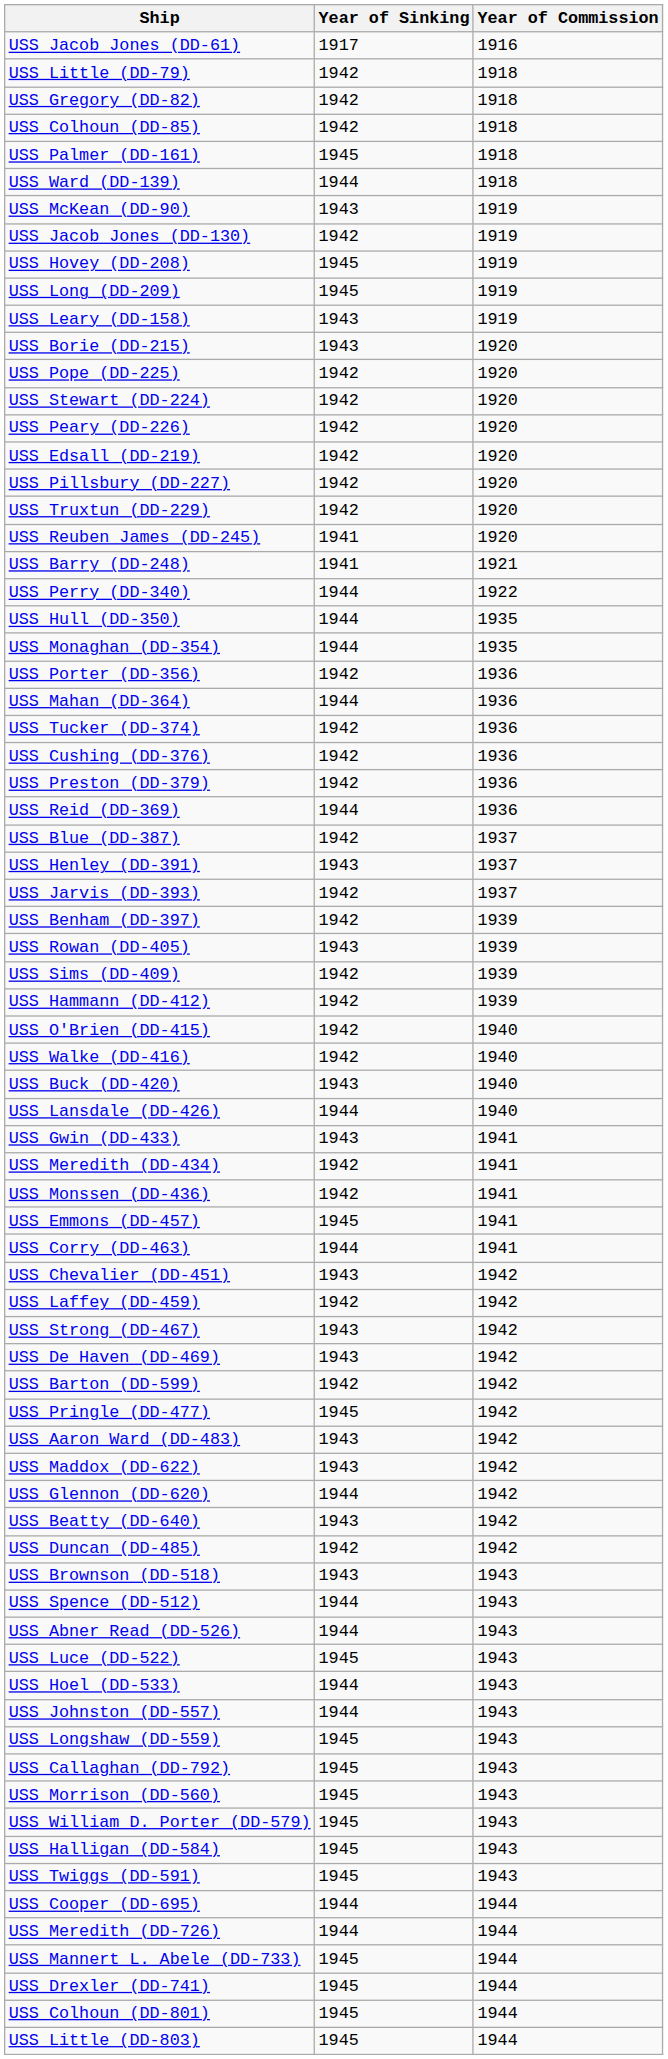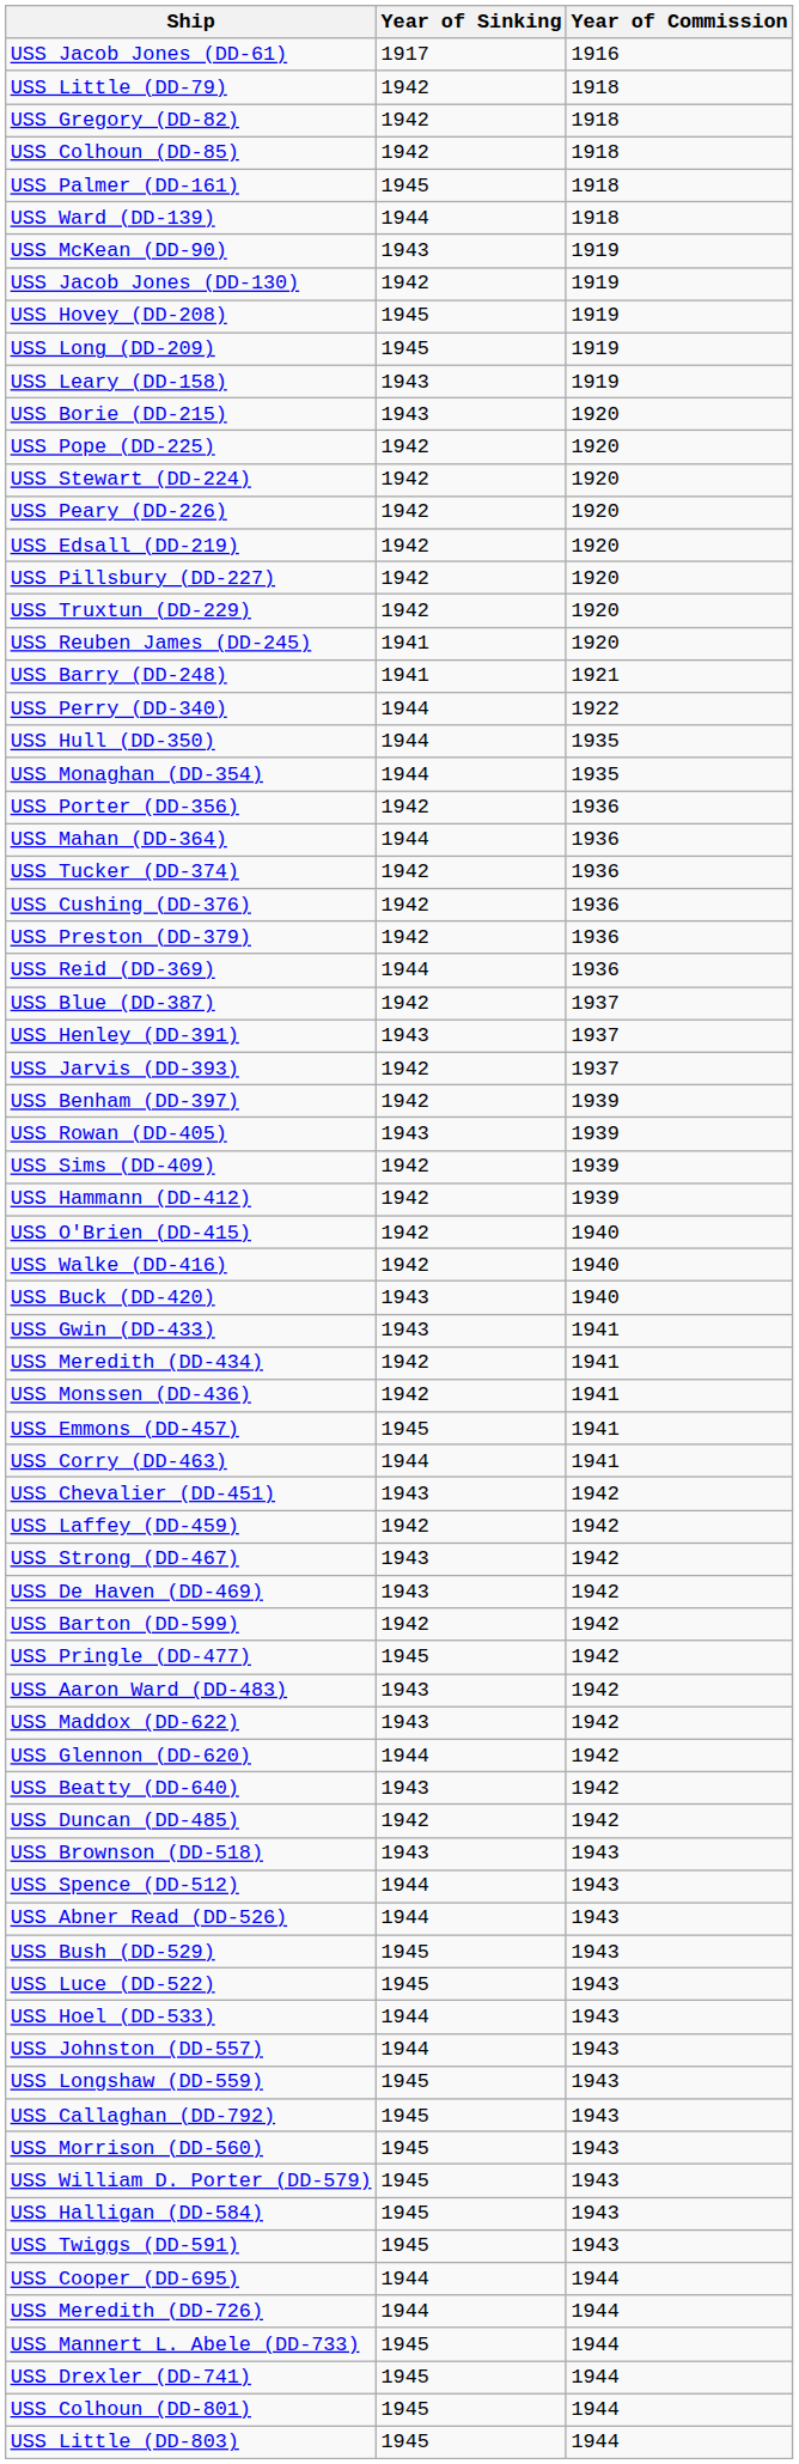 <table class="wikitable sortable">
 <tr>
 <th>Ship</th>
 <th>Year of Sinking</th>
 <th>Year of Commission</th>
 </tr>
 <tr>
 <td><a href='#'>USS Jacob Jones (DD-61)</a></td>
 <td>1917</td>
 <td>1916</td>
 </tr>
 <tr>
 <td><a href='#'>USS Little (DD-79)</a></td>
 <td>1942</td>
 <td>1918</td>
 </tr>
 <tr>
 <td><a href='#'>USS Gregory (DD-82)</a></td>
 <td>1942</td>
 <td>1918</td>
 </tr>
 <tr>
 <td><a href='#'>USS Colhoun (DD-85)</a></td>
 <td>1942</td>
 <td>1918</td>
 </tr>
 <tr>
 <td><a href='#'>USS Palmer (DD-161)</a></td>
 <td>1945</td>
 <td>1918</td>
 </tr>
 <tr>
 <td><a href='#'>USS Ward (DD-139)</a></td>
 <td>1944</td>
 <td>1918</td>
 </tr>
 <tr>
 <td><a href='#'>USS McKean (DD-90)</a></td>
 <td>1943</td>
 <td>1919</td>
 </tr>
 <tr>
 <td><a href='#'>USS Jacob Jones (DD-130)</a></td>
 <td>1942</td>
 <td>1919</td>
 </tr>
 <tr>
 <td><a href='#'>USS Hovey (DD-208)</a></td>
 <td>1945</td>
 <td>1919</td>
 </tr>
 <tr>
 <td><a href='#'>USS Long (DD-209)</a></td>
 <td>1945</td>
 <td>1919</td>
 </tr>
 <tr>
 <td><a href='#'>USS Leary (DD-158)</a></td>
 <td>1943</td>
 <td>1919</td>
 </tr>
 <tr>
 <td><a href='#'>USS Borie (DD-215)</a></td>
 <td>1943</td>
 <td>1920</td>
 </tr>
 <tr>
 <td><a href='#'>USS Pope (DD-225)</a></td>
 <td>1942</td>
 <td>1920</td>
 </tr>
 <tr>
 <td><a href='#'>USS Stewart (DD-224)</a></td>
 <td>1942</td>
 <td>1920</td>
 </tr>
 <tr>
 <td><a href='#'>USS Peary (DD-226)</a></td>
 <td>1942</td>
 <td>1920</td>
 </tr>
 <tr>
 <td><a href='#'>USS Edsall (DD-219)</a></td>
 <td>1942</td>
 <td>1920</td>
 </tr>
 <tr>
 <td><a href='#'>USS Pillsbury (DD-227)</a></td>
 <td>1942</td>
 <td>1920</td>
 </tr>
 <tr>
 <td><a href='#'>USS Truxtun (DD-229)</a></td>
 <td>1942</td>
 <td>1920</td>
 </tr>
 <tr>
 <td><a href='#'>USS Reuben James (DD-245)</a></td>
 <td>1941</td>
 <td>1920</td>
 </tr>
 <tr>
 <td><a href='#'>USS Barry (DD-248)</a></td>
 <td>1941</td>
 <td>1921</td>
 </tr>
 <tr>
 <td><a href='#'>USS Perry (DD-340)</a></td>
 <td>1944</td>
 <td>1922</td>
 </tr>
 <tr>
 <td><a href='#'>USS Hull (DD-350)</a></td>
 <td>1944</td>
 <td>1935</td>
 </tr>
 <tr>
 <td><a href='#'>USS Monaghan (DD-354)</a></td>
 <td>1944</td>
 <td>1935</td>
 </tr>
 <tr>
 <td><a href='#'>USS Porter (DD-356)</a></td>
 <td>1942</td>
 <td>1936</td>
 </tr>
 <tr>
 <td><a href='#'>USS Mahan (DD-364)</a></td>
 <td>1944</td>
 <td>1936</td>
 </tr>
 <tr>
 <td><a href='#'>USS Tucker (DD-374)</a></td>
 <td>1942</td>
 <td>1936</td>
 </tr>
 <tr>
 <td><a href='#'>USS Cushing (DD-376)</a></td>
 <td>1942</td>
 <td>1936</td>
 </tr>
 <tr>
 <td><a href='#'>USS Preston (DD-379)</a></td>
 <td>1942</td>
 <td>1936</td>
 </tr>
 <tr>
 <td><a href='#'>USS Reid (DD-369)</a></td>
 <td>1944</td>
 <td>1936</td>
 </tr>
 <tr>
 <td><a href='#'>USS Blue (DD-387)</a></td>
 <td>1942</td>
 <td>1937</td>
 </tr>
 <tr>
 <td><a href='#'>USS Henley (DD-391)</a></td>
 <td>1943</td>
 <td>1937</td>
 </tr>
 <tr>
 <td><a href='#'>USS Jarvis (DD-393)</a></td>
 <td>1942</td>
 <td>1937</td>
 </tr>
 <tr>
 <td><a href='#'>USS Benham (DD-397)</a></td>
 <td>1942</td>
 <td>1939</td>
 </tr>
 <tr>
 <td><a href='#'>USS Rowan (DD-405)</a></td>
 <td>1943</td>
 <td>1939</td>
 </tr>
 <tr>
 <td><a href='#'>USS Sims (DD-409)</a></td>
 <td>1942</td>
 <td>1939</td>
 </tr>
 <tr>
 <td><a href='#'>USS Hammann (DD-412)</a></td>
 <td>1942</td>
 <td>1939</td>
 </tr>
 <tr>
 <td><a href='#'>USS O'Brien (DD-415)</a></td>
 <td>1942</td>
 <td>1940</td>
 </tr>
 <tr>
 <td><a href='#'>USS Walke (DD-416)</a></td>
 <td>1942</td>
 <td>1940</td>
 </tr>
 <tr>
 <td><a href='#'>USS Buck (DD-420)</a></td>
 <td>1943</td>
 <td>1940</td>
 </tr>
 <tr>
-<td><a href='#'>USS Lansdale (DD-426)</a></td>
-<td>1944</td>
-<td>1940</td>
-</tr>
-<tr>
 <td><a href='#'>USS Gwin (DD-433)</a></td>
 <td>1943</td>
 <td>1941</td>
 </tr>
 <tr>
 <td><a href='#'>USS Meredith (DD-434)</a></td>
 <td>1942</td>
 <td>1941</td>
 </tr>
 <tr>
 <td><a href='#'>USS Monssen (DD-436)</a></td>
 <td>1942</td>
 <td>1941</td>
 </tr>
 <tr>
 <td><a href='#'>USS Emmons (DD-457)</a></td>
 <td>1945</td>
 <td>1941</td>
 </tr>
 <tr>
 <td><a href='#'>USS Corry (DD-463)</a></td>
 <td>1944</td>
 <td>1941</td>
 </tr>
 <tr>
 <td><a href='#'>USS Chevalier (DD-451)</a></td>
 <td>1943</td>
 <td>1942</td>
 </tr>
 <tr>
 <td><a href='#'>USS Laffey (DD-459)</a></td>
 <td>1942</td>
 <td>1942</td>
 </tr>
 <tr>
 <td><a href='#'>USS Strong (DD-467)</a></td>
 <td>1943</td>
 <td>1942</td>
 </tr>
 <tr>
 <td><a href='#'>USS De Haven (DD-469)</a></td>
 <td>1943</td>
 <td>1942</td>
 </tr>
 <tr>
 <td><a href='#'>USS Barton (DD-599)</a></td>
 <td>1942</td>
 <td>1942</td>
 </tr>
 <tr>
 <td><a href='#'>USS Pringle (DD-477)</a></td>
 <td>1945</td>
 <td>1942</td>
 </tr>
 <tr>
 <td><a href='#'>USS Aaron Ward (DD-483)</a></td>
 <td>1943</td>
 <td>1942</td>
 </tr>
 <tr>
 <td><a href='#'>USS Maddox (DD-622)</a></td>
 <td>1943</td>
 <td>1942</td>
 </tr>
 <tr>
 <td><a href='#'>USS Glennon (DD-620)</a></td>
 <td>1944</td>
 <td>1942</td>
 </tr>
 <tr>
 <td><a href='#'>USS Beatty (DD-640)</a></td>
 <td>1943</td>
 <td>1942</td>
 </tr>
 <tr>
 <td><a href='#'>USS Duncan (DD-485)</a></td>
 <td>1942</td>
 <td>1942</td>
 </tr>
 <tr>
 <td><a href='#'>USS Brownson (DD-518)</a></td>
 <td>1943</td>
 <td>1943</td>
 </tr>
 <tr>
 <td><a href='#'>USS Spence (DD-512)</a></td>
 <td>1944</td>
 <td>1943</td>
 </tr>
 <tr>
 <td><a href='#'>USS Abner Read (DD-526)</a></td>
 <td>1944</td>
 <td>1943</td>
 </tr>
 <tr>
+<td><a href='#'>USS Bush (DD-529)</a></td>
+<td>1945</td>
+<td>1943</td>
+</tr>
+<tr>
 <td><a href='#'>USS Luce (DD-522)</a></td>
 <td>1945</td>
 <td>1943</td>
 </tr>
 <tr>
 <td><a href='#'>USS Hoel (DD-533)</a></td>
 <td>1944</td>
 <td>1943</td>
 </tr>
 <tr>
 <td><a href='#'>USS Johnston (DD-557)</a></td>
 <td>1944</td>
 <td>1943</td>
 </tr>
 <tr>
 <td><a href='#'>USS Longshaw (DD-559)</a></td>
 <td>1945</td>
 <td>1943</td>
 </tr>
 <tr>
 <td><a href='#'>USS Callaghan (DD-792)</a></td>
 <td>1945</td>
 <td>1943</td>
 </tr>
 <tr>
 <td><a href='#'>USS Morrison (DD-560)</a></td>
 <td>1945</td>
 <td>1943</td>
 </tr>
 <tr>
 <td><a href='#'>USS William D. Porter (DD-579)</a></td>
 <td>1945</td>
 <td>1943</td>
 </tr>
 <tr>
 <td><a href='#'>USS Halligan (DD-584)</a></td>
 <td>1945</td>
 <td>1943</td>
 </tr>
 <tr>
 <td><a href='#'>USS Twiggs (DD-591)</a></td>
 <td>1945</td>
 <td>1943</td>
 </tr>
 <tr>
 <td><a href='#'>USS Cooper (DD-695)</a></td>
 <td>1944</td>
 <td>1944</td>
 </tr>
 <tr>
 <td><a href='#'>USS Meredith (DD-726)</a></td>
 <td>1944</td>
 <td>1944</td>
 </tr>
 <tr>
 <td><a href='#'>USS Mannert L. Abele (DD-733)</a></td>
 <td>1945</td>
 <td>1944</td>
 </tr>
 <tr>
 <td><a href='#'>USS Drexler (DD-741)</a></td>
 <td>1945</td>
 <td>1944</td>
 </tr>
 <tr>
 <td><a href='#'>USS Colhoun (DD-801)</a></td>
 <td>1945</td>
 <td>1944</td>
 </tr>
 <tr>
 <td><a href='#'>USS Little (DD-803)</a></td>
 <td>1945</td>
 <td>1944</td>
 </tr>
 </table>
